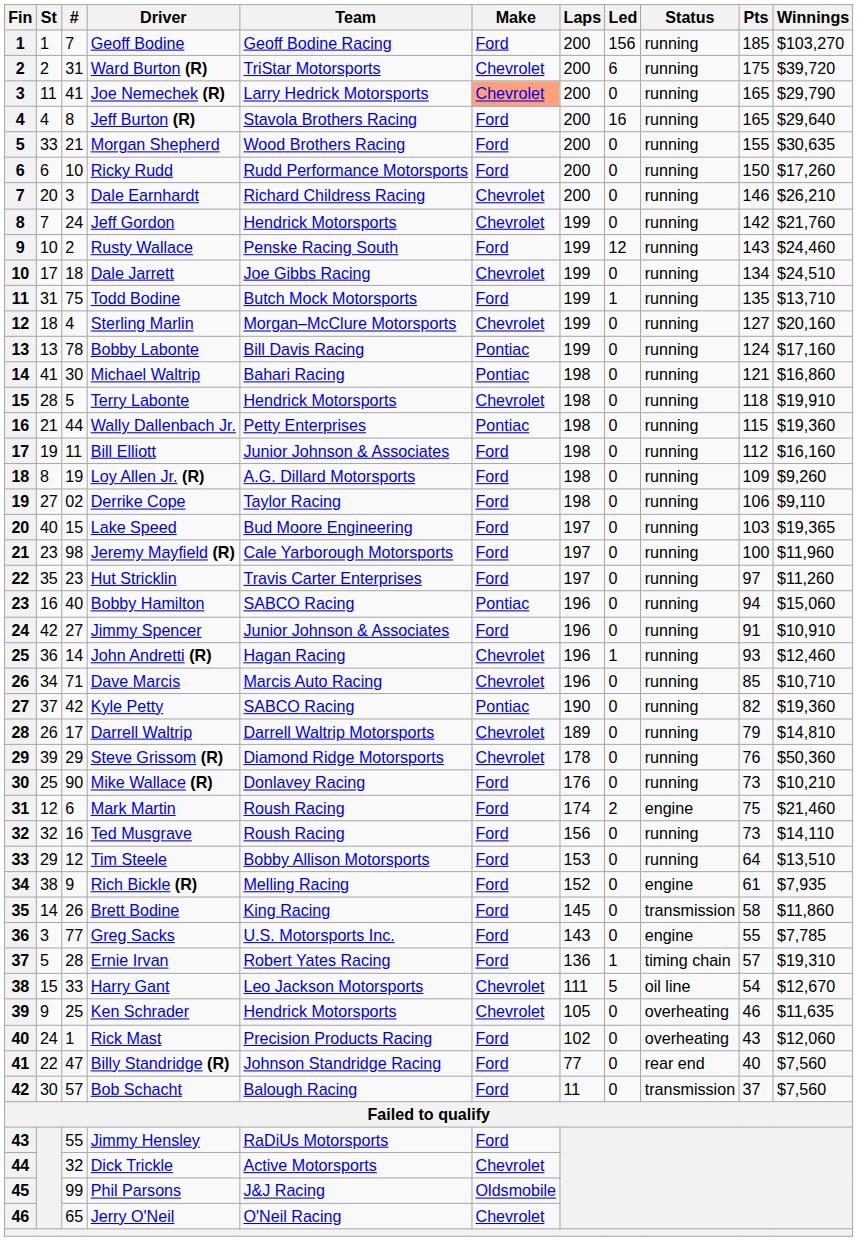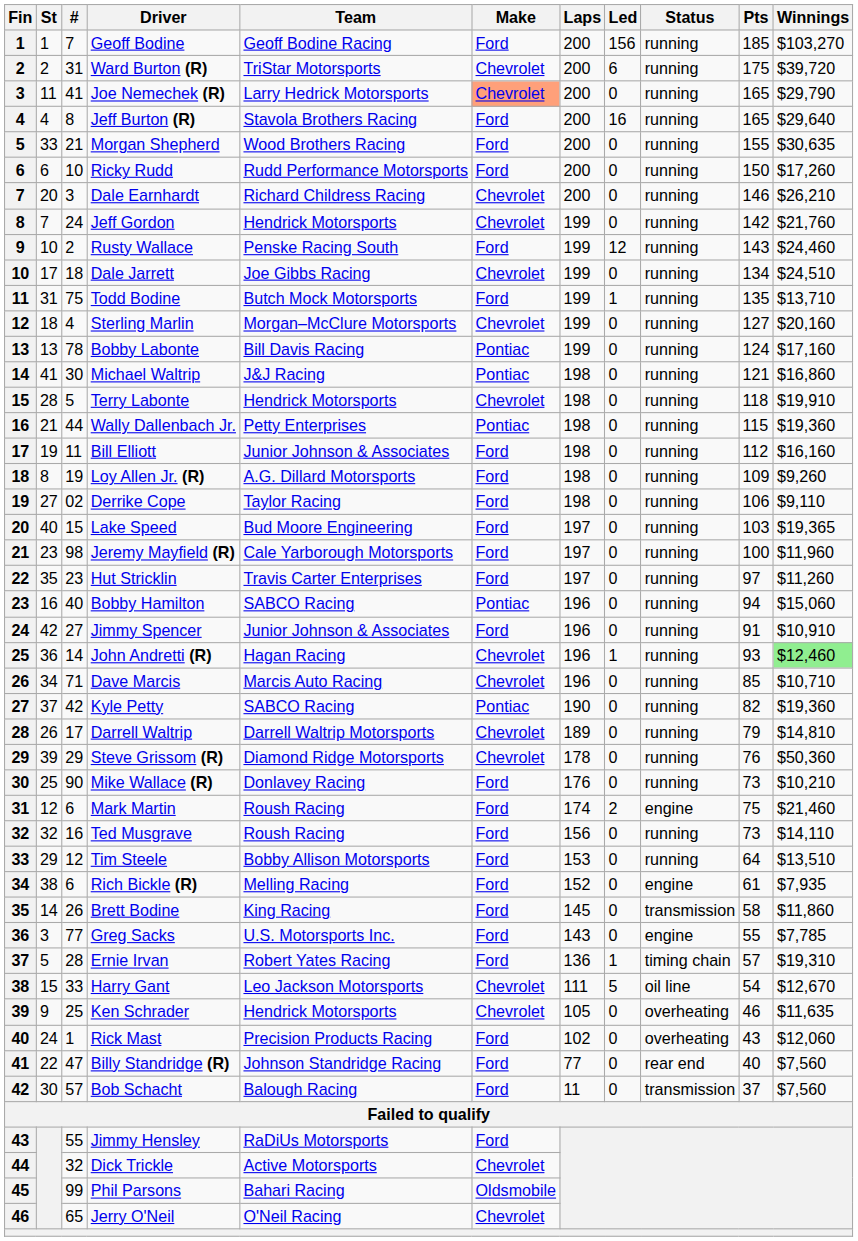 <table class="wikitable" style="font-size:95%">
 <tr>
 <th>Fin</th>
 <th>St</th>
 <th>#</th>
 <th>Driver</th>
 <th>Team</th>
 <th>Make</th>
 <th>Laps</th>
 <th>Led</th>
 <th>Status</th>
 <th>Pts</th>
 <th>Winnings</th>
 </tr>
 <tr>
 <th>1</th>
 <td>1</td>
 <td>7</td>
 <td><a href='#'>Geoff Bodine</a></td>
 <td><a href='#'>Geoff Bodine Racing</a></td>
 <td><a href='#'>Ford</a></td>
 <td>200</td>
 <td>156</td>
 <td>running</td>
 <td>185</td>
 <td>$103,270</td>
 </tr>
 <tr>
 <th>2</th>
 <td>2</td>
 <td>31</td>
 <td><a href='#'>Ward Burton</a> <strong>(R)</strong></td>
 <td><a href='#'>TriStar Motorsports</a></td>
 <td><a href='#'>Chevrolet</a></td>
 <td>200</td>
 <td>6</td>
 <td>running</td>
 <td>175</td>
 <td>$39,720</td>
 </tr>
 <tr>
 <th>3</th>
 <td>11</td>
 <td>41</td>
 <td><a href='#'>Joe Nemechek</a> <strong>(R)</strong></td>
 <td><a href='#'>Larry Hedrick Motorsports</a></td>
 <td style="background: lightsalmon;"><a href='#'>Chevrolet</a></td>
 <td>200</td>
 <td>0</td>
 <td>running</td>
 <td>165</td>
 <td>$29,790</td>
 </tr>
 <tr>
 <th>4</th>
 <td>4</td>
 <td>8</td>
 <td><a href='#'>Jeff Burton</a> <strong>(R)</strong></td>
 <td><a href='#'>Stavola Brothers Racing</a></td>
 <td><a href='#'>Ford</a></td>
 <td>200</td>
 <td>16</td>
 <td>running</td>
 <td>165</td>
 <td>$29,640</td>
 </tr>
 <tr>
 <th>5</th>
 <td>33</td>
 <td>21</td>
 <td><a href='#'>Morgan Shepherd</a></td>
 <td><a href='#'>Wood Brothers Racing</a></td>
 <td><a href='#'>Ford</a></td>
 <td>200</td>
 <td>0</td>
 <td>running</td>
 <td>155</td>
 <td>$30,635</td>
 </tr>
 <tr>
 <th>6</th>
 <td>6</td>
 <td>10</td>
 <td><a href='#'>Ricky Rudd</a></td>
 <td><a href='#'>Rudd Performance Motorsports</a></td>
 <td><a href='#'>Ford</a></td>
 <td>200</td>
 <td>0</td>
 <td>running</td>
 <td>150</td>
 <td>$17,260</td>
 </tr>
 <tr>
 <th>7</th>
 <td>20</td>
 <td>3</td>
 <td><a href='#'>Dale Earnhardt</a></td>
 <td><a href='#'>Richard Childress Racing</a></td>
 <td><a href='#'>Chevrolet</a></td>
 <td>200</td>
 <td>0</td>
 <td>running</td>
 <td>146</td>
 <td>$26,210</td>
 </tr>
 <tr>
 <th>8</th>
 <td>7</td>
 <td>24</td>
 <td><a href='#'>Jeff Gordon</a></td>
 <td><a href='#'>Hendrick Motorsports</a></td>
 <td><a href='#'>Chevrolet</a></td>
 <td>199</td>
 <td>0</td>
 <td>running</td>
 <td>142</td>
 <td>$21,760</td>
 </tr>
 <tr>
 <th>9</th>
 <td>10</td>
 <td>2</td>
 <td><a href='#'>Rusty Wallace</a></td>
 <td><a href='#'>Penske Racing South</a></td>
 <td><a href='#'>Ford</a></td>
 <td>199</td>
 <td>12</td>
 <td>running</td>
 <td>143</td>
 <td>$24,460</td>
 </tr>
 <tr>
 <th>10</th>
 <td>17</td>
 <td>18</td>
 <td><a href='#'>Dale Jarrett</a></td>
 <td><a href='#'>Joe Gibbs Racing</a></td>
 <td><a href='#'>Chevrolet</a></td>
 <td>199</td>
 <td>0</td>
 <td>running</td>
 <td>134</td>
 <td>$24,510</td>
 </tr>
 <tr>
 <th>11</th>
 <td>31</td>
 <td>75</td>
 <td><a href='#'>Todd Bodine</a></td>
 <td><a href='#'>Butch Mock Motorsports</a></td>
 <td><a href='#'>Ford</a></td>
 <td>199</td>
 <td>1</td>
 <td>running</td>
 <td>135</td>
 <td>$13,710</td>
 </tr>
 <tr>
 <th>12</th>
 <td>18</td>
 <td>4</td>
 <td><a href='#'>Sterling Marlin</a></td>
 <td><a href='#'>Morgan–McClure Motorsports</a></td>
 <td><a href='#'>Chevrolet</a></td>
 <td>199</td>
 <td>0</td>
 <td>running</td>
 <td>127</td>
 <td>$20,160</td>
 </tr>
 <tr>
 <th>13</th>
 <td>13</td>
 <td>78</td>
 <td><a href='#'>Bobby Labonte</a></td>
 <td><a href='#'>Bill Davis Racing</a></td>
 <td><a href='#'>Pontiac</a></td>
 <td>199</td>
 <td>0</td>
 <td>running</td>
 <td>124</td>
 <td>$17,160</td>
 </tr>
 <tr>
 <th>14</th>
 <td>41</td>
 <td>30</td>
 <td><a href='#'>Michael Waltrip</a></td>
-<td><a href='#'>Bahari Racing</a></td>
+<td><a href='#'>J&J Racing</a></td>
 <td><a href='#'>Pontiac</a></td>
 <td>198</td>
 <td>0</td>
 <td>running</td>
 <td>121</td>
 <td>$16,860</td>
 </tr>
 <tr>
 <th>15</th>
 <td>28</td>
 <td>5</td>
 <td><a href='#'>Terry Labonte</a></td>
 <td><a href='#'>Hendrick Motorsports</a></td>
 <td><a href='#'>Chevrolet</a></td>
 <td>198</td>
 <td>0</td>
 <td>running</td>
 <td>118</td>
 <td>$19,910</td>
 </tr>
 <tr>
 <th>16</th>
 <td>21</td>
 <td>44</td>
 <td><a href='#'>Wally Dallenbach Jr.</a></td>
 <td><a href='#'>Petty Enterprises</a></td>
 <td><a href='#'>Pontiac</a></td>
 <td>198</td>
 <td>0</td>
 <td>running</td>
 <td>115</td>
 <td>$19,360</td>
 </tr>
 <tr>
 <th>17</th>
 <td>19</td>
 <td>11</td>
 <td><a href='#'>Bill Elliott</a></td>
 <td><a href='#'>Junior Johnson & Associates</a></td>
 <td><a href='#'>Ford</a></td>
 <td>198</td>
 <td>0</td>
 <td>running</td>
 <td>112</td>
 <td>$16,160</td>
 </tr>
 <tr>
 <th>18</th>
 <td>8</td>
 <td>19</td>
 <td><a href='#'>Loy Allen Jr.</a> <strong>(R)</strong></td>
 <td><a href='#'>A.G. Dillard Motorsports</a></td>
 <td><a href='#'>Ford</a></td>
 <td>198</td>
 <td>0</td>
 <td>running</td>
 <td>109</td>
 <td>$9,260</td>
 </tr>
 <tr>
 <th>19</th>
 <td>27</td>
 <td>02</td>
 <td><a href='#'>Derrike Cope</a></td>
 <td><a href='#'>Taylor Racing</a></td>
 <td><a href='#'>Ford</a></td>
 <td>198</td>
 <td>0</td>
 <td>running</td>
 <td>106</td>
 <td>$9,110</td>
 </tr>
 <tr>
 <th>20</th>
 <td>40</td>
 <td>15</td>
 <td><a href='#'>Lake Speed</a></td>
 <td><a href='#'>Bud Moore Engineering</a></td>
 <td><a href='#'>Ford</a></td>
 <td>197</td>
 <td>0</td>
 <td>running</td>
 <td>103</td>
 <td>$19,365</td>
 </tr>
 <tr>
 <th>21</th>
 <td>23</td>
 <td>98</td>
 <td><a href='#'>Jeremy Mayfield</a> <strong>(R)</strong></td>
 <td><a href='#'>Cale Yarborough Motorsports</a></td>
 <td><a href='#'>Ford</a></td>
 <td>197</td>
 <td>0</td>
 <td>running</td>
 <td>100</td>
 <td>$11,960</td>
 </tr>
 <tr>
 <th>22</th>
 <td>35</td>
 <td>23</td>
 <td><a href='#'>Hut Stricklin</a></td>
 <td><a href='#'>Travis Carter Enterprises</a></td>
 <td><a href='#'>Ford</a></td>
 <td>197</td>
 <td>0</td>
 <td>running</td>
 <td>97</td>
 <td>$11,260</td>
 </tr>
 <tr>
 <th>23</th>
 <td>16</td>
 <td>40</td>
 <td><a href='#'>Bobby Hamilton</a></td>
 <td><a href='#'>SABCO Racing</a></td>
 <td><a href='#'>Pontiac</a></td>
 <td>196</td>
 <td>0</td>
 <td>running</td>
 <td>94</td>
 <td>$15,060</td>
 </tr>
 <tr>
 <th>24</th>
 <td>42</td>
 <td>27</td>
 <td><a href='#'>Jimmy Spencer</a></td>
 <td><a href='#'>Junior Johnson & Associates</a></td>
 <td><a href='#'>Ford</a></td>
 <td>196</td>
 <td>0</td>
 <td>running</td>
 <td>91</td>
 <td>$10,910</td>
 </tr>
 <tr>
 <th>25</th>
 <td>36</td>
 <td>14</td>
 <td><a href='#'>John Andretti</a> <strong>(R)</strong></td>
 <td><a href='#'>Hagan Racing</a></td>
 <td><a href='#'>Chevrolet</a></td>
 <td>196</td>
 <td>1</td>
 <td>running</td>
 <td>93</td>
-<td>$12,460</td>
+<td style="background: lightgreen;">$12,460</td>
 </tr>
 <tr>
 <th>26</th>
 <td>34</td>
 <td>71</td>
 <td><a href='#'>Dave Marcis</a></td>
 <td><a href='#'>Marcis Auto Racing</a></td>
 <td><a href='#'>Chevrolet</a></td>
 <td>196</td>
 <td>0</td>
 <td>running</td>
 <td>85</td>
 <td>$10,710</td>
 </tr>
 <tr>
 <th>27</th>
 <td>37</td>
 <td>42</td>
 <td><a href='#'>Kyle Petty</a></td>
 <td><a href='#'>SABCO Racing</a></td>
 <td><a href='#'>Pontiac</a></td>
 <td>190</td>
 <td>0</td>
 <td>running</td>
 <td>82</td>
 <td>$19,360</td>
 </tr>
 <tr>
 <th>28</th>
 <td>26</td>
 <td>17</td>
 <td><a href='#'>Darrell Waltrip</a></td>
 <td><a href='#'>Darrell Waltrip Motorsports</a></td>
 <td><a href='#'>Chevrolet</a></td>
 <td>189</td>
 <td>0</td>
 <td>running</td>
 <td>79</td>
 <td>$14,810</td>
 </tr>
 <tr>
 <th>29</th>
 <td>39</td>
 <td>29</td>
 <td><a href='#'>Steve Grissom</a> <strong>(R)</strong></td>
 <td><a href='#'>Diamond Ridge Motorsports</a></td>
 <td><a href='#'>Chevrolet</a></td>
 <td>178</td>
 <td>0</td>
 <td>running</td>
 <td>76</td>
 <td>$50,360</td>
 </tr>
 <tr>
 <th>30</th>
 <td>25</td>
 <td>90</td>
 <td><a href='#'>Mike Wallace</a> <strong>(R)</strong></td>
 <td><a href='#'>Donlavey Racing</a></td>
 <td><a href='#'>Ford</a></td>
 <td>176</td>
 <td>0</td>
 <td>running</td>
 <td>73</td>
 <td>$10,210</td>
 </tr>
 <tr>
 <th>31</th>
 <td>12</td>
 <td>6</td>
 <td><a href='#'>Mark Martin</a></td>
 <td><a href='#'>Roush Racing</a></td>
 <td><a href='#'>Ford</a></td>
 <td>174</td>
 <td>2</td>
 <td>engine</td>
 <td>75</td>
 <td>$21,460</td>
 </tr>
 <tr>
 <th>32</th>
 <td>32</td>
 <td>16</td>
 <td><a href='#'>Ted Musgrave</a></td>
 <td><a href='#'>Roush Racing</a></td>
 <td><a href='#'>Ford</a></td>
 <td>156</td>
 <td>0</td>
 <td>running</td>
 <td>73</td>
 <td>$14,110</td>
 </tr>
 <tr>
 <th>33</th>
 <td>29</td>
 <td>12</td>
 <td><a href='#'>Tim Steele</a></td>
 <td><a href='#'>Bobby Allison Motorsports</a></td>
 <td><a href='#'>Ford</a></td>
 <td>153</td>
 <td>0</td>
 <td>running</td>
 <td>64</td>
 <td>$13,510</td>
 </tr>
 <tr>
 <th>34</th>
 <td>38</td>
-<td>9</td>
+<td>6</td>
 <td><a href='#'>Rich Bickle</a> <strong>(R)</strong></td>
 <td><a href='#'>Melling Racing</a></td>
 <td><a href='#'>Ford</a></td>
 <td>152</td>
 <td>0</td>
 <td>engine</td>
 <td>61</td>
 <td>$7,935</td>
 </tr>
 <tr>
 <th>35</th>
 <td>14</td>
 <td>26</td>
 <td><a href='#'>Brett Bodine</a></td>
 <td><a href='#'>King Racing</a></td>
 <td><a href='#'>Ford</a></td>
 <td>145</td>
 <td>0</td>
 <td>transmission</td>
 <td>58</td>
 <td>$11,860</td>
 </tr>
 <tr>
 <th>36</th>
 <td>3</td>
 <td>77</td>
 <td><a href='#'>Greg Sacks</a></td>
 <td><a href='#'>U.S. Motorsports Inc.</a></td>
 <td><a href='#'>Ford</a></td>
 <td>143</td>
 <td>0</td>
 <td>engine</td>
 <td>55</td>
 <td>$7,785</td>
 </tr>
 <tr>
 <th>37</th>
 <td>5</td>
 <td>28</td>
 <td><a href='#'>Ernie Irvan</a></td>
 <td><a href='#'>Robert Yates Racing</a></td>
 <td><a href='#'>Ford</a></td>
 <td>136</td>
 <td>1</td>
 <td>timing chain</td>
 <td>57</td>
 <td>$19,310</td>
 </tr>
 <tr>
 <th>38</th>
 <td>15</td>
 <td>33</td>
 <td><a href='#'>Harry Gant</a></td>
 <td><a href='#'>Leo Jackson Motorsports</a></td>
 <td><a href='#'>Chevrolet</a></td>
 <td>111</td>
 <td>5</td>
 <td>oil line</td>
 <td>54</td>
 <td>$12,670</td>
 </tr>
 <tr>
 <th>39</th>
 <td>9</td>
 <td>25</td>
 <td><a href='#'>Ken Schrader</a></td>
 <td><a href='#'>Hendrick Motorsports</a></td>
 <td><a href='#'>Chevrolet</a></td>
 <td>105</td>
 <td>0</td>
 <td>overheating</td>
 <td>46</td>
 <td>$11,635</td>
 </tr>
 <tr>
 <th>40</th>
 <td>24</td>
 <td>1</td>
 <td><a href='#'>Rick Mast</a></td>
 <td><a href='#'>Precision Products Racing</a></td>
 <td><a href='#'>Ford</a></td>
 <td>102</td>
 <td>0</td>
 <td>overheating</td>
 <td>43</td>
 <td>$12,060</td>
 </tr>
 <tr>
 <th>41</th>
 <td>22</td>
 <td>47</td>
 <td><a href='#'>Billy Standridge</a> <strong>(R)</strong></td>
 <td><a href='#'>Johnson Standridge Racing</a></td>
 <td><a href='#'>Ford</a></td>
 <td>77</td>
 <td>0</td>
 <td>rear end</td>
 <td>40</td>
 <td>$7,560</td>
 </tr>
 <tr>
 <th>42</th>
 <td>30</td>
 <td>57</td>
 <td><a href='#'>Bob Schacht</a></td>
 <td><a href='#'>Balough Racing</a></td>
 <td><a href='#'>Ford</a></td>
 <td>11</td>
 <td>0</td>
 <td>transmission</td>
 <td>37</td>
 <td>$7,560</td>
 </tr>
 <tr>
 <th colspan="11">Failed to qualify</th>
 </tr>
 <tr>
 <th>43</th>
 <th rowspan="4"></th>
 <td>55</td>
 <td><a href='#'>Jimmy Hensley</a></td>
 <td><a href='#'>RaDiUs Motorsports</a></td>
 <td><a href='#'>Ford</a></td>
 <th colspan="5" rowspan="4"></th>
 </tr>
 <tr>
 <th>44</th>
 <td>32</td>
 <td><a href='#'>Dick Trickle</a></td>
 <td><a href='#'>Active Motorsports</a></td>
 <td><a href='#'>Chevrolet</a></td>
 </tr>
 <tr>
 <th>45</th>
 <td>99</td>
 <td><a href='#'>Phil Parsons</a></td>
-<td><a href='#'>J&J Racing</a></td>
+<td><a href='#'>Bahari Racing</a></td>
 <td><a href='#'>Oldsmobile</a></td>
 </tr>
 <tr>
 <th>46</th>
 <td>65</td>
 <td><a href='#'>Jerry O'Neil</a></td>
 <td><a href='#'>O'Neil Racing</a></td>
 <td><a href='#'>Chevrolet</a></td>
 </tr>
 <tr>
 <th colspan="11"></th>
 </tr>
 </table>
